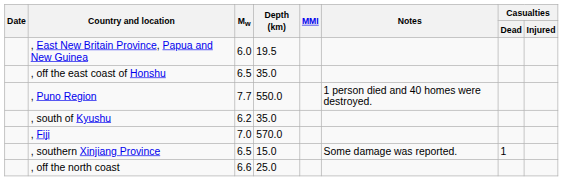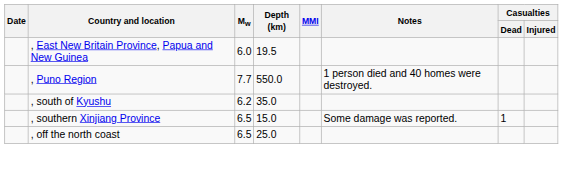 <table class="wikitable sortable sort-under" style="border:1px black; margin-left:1em;">
 <tr>
 <th rowspan="2"><small>Date</small></th>
 <th rowspan="2" style="width: 310px"><small>Country and location</small></th>
 <th rowspan="2"><small>M<sub>w</sub></small></th>
 <th rowspan="2"><small>Depth (km)</small></th>
 <th rowspan="2"><small><a href='#'>MMI</a></small></th>
 <th rowspan="2" class="unsortable"><small>Notes</small></th>
 <th colspan="2"><small>Casualties</small></th>
 </tr>
 <tr>
 <th><small>Dead</small></th>
 <th><small>Injured</small></th>
 </tr>
 <tr>
 <td></td>
 <td>, <a href='#'>East New Britain Province</a>, <a href='#'>Papua and New Guinea</a></td>
 <td>6.0</td>
 <td>19.5</td>
-<td></td>
-<td></td>
-<td></td>
-<td></td>
-</tr>
-<tr>
-<td></td>
-<td>, off the east coast of <a href='#'>Honshu</a></td>
-<td>6.5</td>
-<td>35.0</td>
 <td></td>
 <td></td>
 <td></td>
 <td></td>
 </tr>
 <tr>
 <td></td>
 <td>, <a href='#'>Puno Region</a></td>
 <td>7.7</td>
 <td>550.0</td>
 <td></td>
 <td>1 person died and 40 homes were destroyed.</td>
 <td></td>
 <td></td>
 </tr>
 <tr>
 <td></td>
 <td>, south of <a href='#'>Kyushu</a></td>
 <td>6.2</td>
 <td>35.0</td>
 <td></td>
 <td></td>
 <td></td>
 <td></td>
 </tr>
 <tr>
 <td></td>
-<td>, <a href='#'>Fiji</a></td>
-<td>7.0</td>
-<td>570.0</td>
-<td></td>
-<td></td>
-<td></td>
-<td></td>
-</tr>
-<tr>
-<td></td>
 <td>, southern <a href='#'>Xinjiang Province</a></td>
 <td>6.5</td>
 <td>15.0</td>
 <td></td>
 <td>Some damage was reported.</td>
 <td>1</td>
 <td></td>
 </tr>
 <tr>
 <td></td>
 <td>, off the north coast</td>
-<td>6.6</td>
+<td>6.5</td>
 <td>25.0</td>
 <td></td>
 <td></td>
 <td></td>
 <td></td>
 </tr>
 </table>
